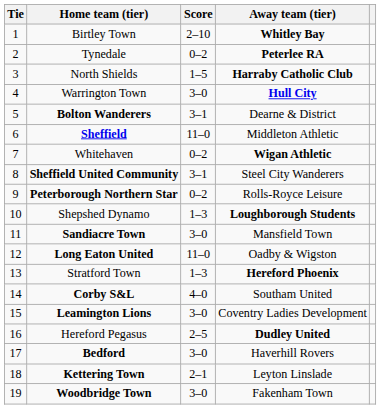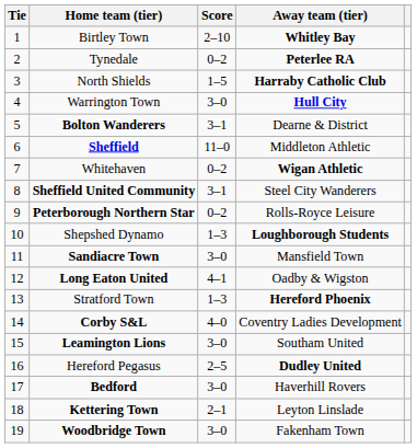 <table class="wikitable" style="text-align:center; font-size:85%">
 <tr>
 <th>Tie</th>
 <th>Home team (tier)</th>
 <th>Score</th>
 <th>Away team (tier)</th>
 <th></th>
 </tr>
 <tr>
 <td align="center">1</td>
 <td>Birtley Town</td>
 <td align="center">2–10</td>
 <td><strong>Whitley Bay</strong></td>
 <td></td>
 </tr>
 <tr>
 <td align="center">2</td>
 <td>Tynedale</td>
 <td align="center">0–2</td>
 <td><strong>Peterlee RA</strong></td>
 <td></td>
 </tr>
 <tr>
 <td align="center">3</td>
 <td>North Shields</td>
 <td align="center">1–5</td>
 <td><strong>Harraby Catholic Club</strong></td>
 <td></td>
 </tr>
 <tr>
 <td align="center">4</td>
 <td>Warrington Town</td>
 <td align="center">3–0</td>
 <td><strong><a href='#'>Hull City</a></strong></td>
 <td></td>
 </tr>
 <tr>
 <td align="center">5</td>
 <td><strong>Bolton Wanderers</strong></td>
 <td align="center">3–1</td>
 <td>Dearne & District</td>
 <td></td>
 </tr>
 <tr>
 <td align="center">6</td>
 <td><strong><a href='#'>Sheffield</a></strong></td>
 <td align="center">11–0</td>
 <td>Middleton Athletic</td>
 <td></td>
 </tr>
 <tr>
 <td align="center">7</td>
 <td>Whitehaven</td>
 <td align="center">0–2</td>
 <td><strong>Wigan Athletic</strong></td>
 <td></td>
 </tr>
 <tr>
 <td align="center">8</td>
 <td><strong>Sheffield United Community</strong></td>
 <td align="center">3–1</td>
 <td>Steel City Wanderers</td>
 <td></td>
 </tr>
 <tr>
 <td align="center">9</td>
 <td><strong>Peterborough Northern Star</strong></td>
 <td align="center">0–2</td>
 <td>Rolls-Royce Leisure</td>
 <td></td>
 </tr>
 <tr>
 <td align="center">10</td>
 <td>Shepshed Dynamo</td>
 <td align="center">1–3</td>
 <td><strong>Loughborough Students</strong></td>
 <td></td>
 </tr>
 <tr>
 <td align="center">11</td>
 <td><strong>Sandiacre Town</strong></td>
 <td align="center">3–0</td>
 <td>Mansfield Town</td>
 <td></td>
 </tr>
 <tr>
 <td align="center">12</td>
 <td><strong>Long Eaton United</strong></td>
-<td align="center">11–0</td>
+<td align="center">4–1</td>
 <td>Oadby & Wigston</td>
 <td></td>
 </tr>
 <tr>
 <td align="center">13</td>
 <td>Stratford Town</td>
 <td align="center">1–3</td>
 <td><strong>Hereford Phoenix</strong></td>
 <td></td>
 </tr>
 <tr>
 <td align="center">14</td>
 <td><strong>Corby S&L</strong></td>
 <td align="center">4–0</td>
-<td>Southam United</td>
+<td>Coventry Ladies Development</td>
 <td></td>
 </tr>
 <tr>
 <td align="center">15</td>
 <td><strong>Leamington Lions</strong></td>
 <td align="center">3–0</td>
-<td>Coventry Ladies Development</td>
+<td>Southam United</td>
 <td></td>
 </tr>
 <tr>
 <td align="center">16</td>
 <td>Hereford Pegasus</td>
 <td align="center">2–5</td>
 <td><strong>Dudley United</strong></td>
 <td></td>
 </tr>
 <tr>
 <td align="center">17</td>
 <td><strong>Bedford</strong></td>
 <td align="center">3–0</td>
 <td>Haverhill Rovers</td>
 <td></td>
 </tr>
 <tr>
 <td align="center">18</td>
 <td><strong>Kettering Town</strong></td>
 <td align="center">2–1</td>
 <td>Leyton Linslade</td>
 <td></td>
 </tr>
 <tr>
 <td align="center">19</td>
 <td><strong>Woodbridge Town</strong></td>
 <td align="center">3–0</td>
 <td>Fakenham Town</td>
 <td></td>
 </tr>
 </table>
